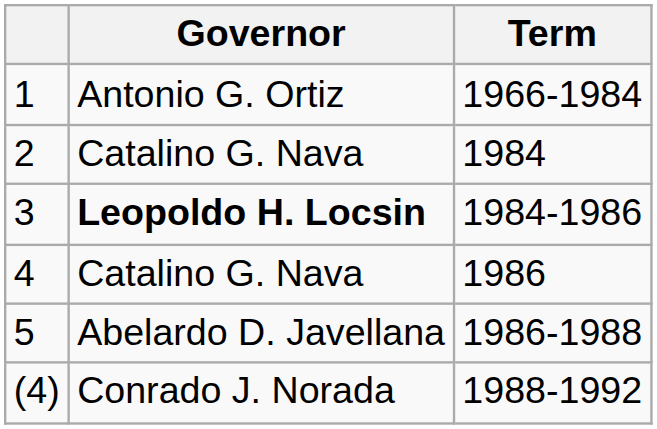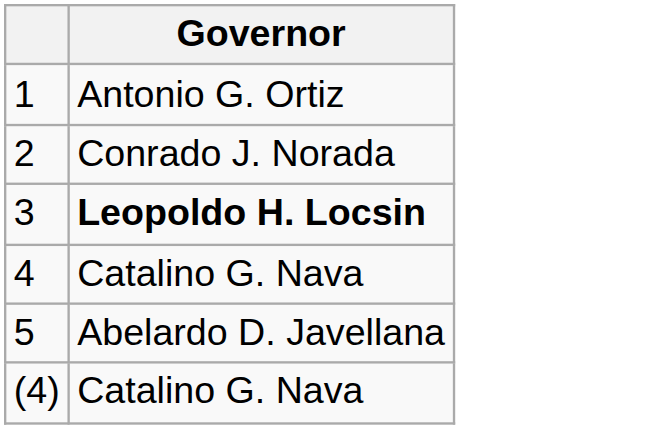 <table class="wikitable sortable">
 <tr>
 <th></th>
 <th>Governor</th>
-<th>Term</th>
 </tr>
 <tr>
 <td>1</td>
 <td>Antonio G. Ortiz</td>
-<td>1966-1984</td>
 </tr>
 <tr>
 <td>2</td>
-<td>Catalino G. Nava</td>
-<td>1984</td>
+<td>Conrado J. Norada</td>
 </tr>
 <tr>
 <td>3</td>
 <td><strong>Leopoldo H. Locsin</strong></td>
-<td>1984-1986</td>
 </tr>
 <tr>
 <td>4</td>
 <td>Catalino G. Nava</td>
-<td>1986</td>
 </tr>
 <tr>
 <td>5</td>
 <td>Abelardo D. Javellana</td>
-<td>1986-1988</td>
 </tr>
 <tr>
 <td>(4)</td>
-<td>Conrado J. Norada</td>
-<td>1988-1992</td>
+<td>Catalino G. Nava</td>
 </tr>
 </table>
